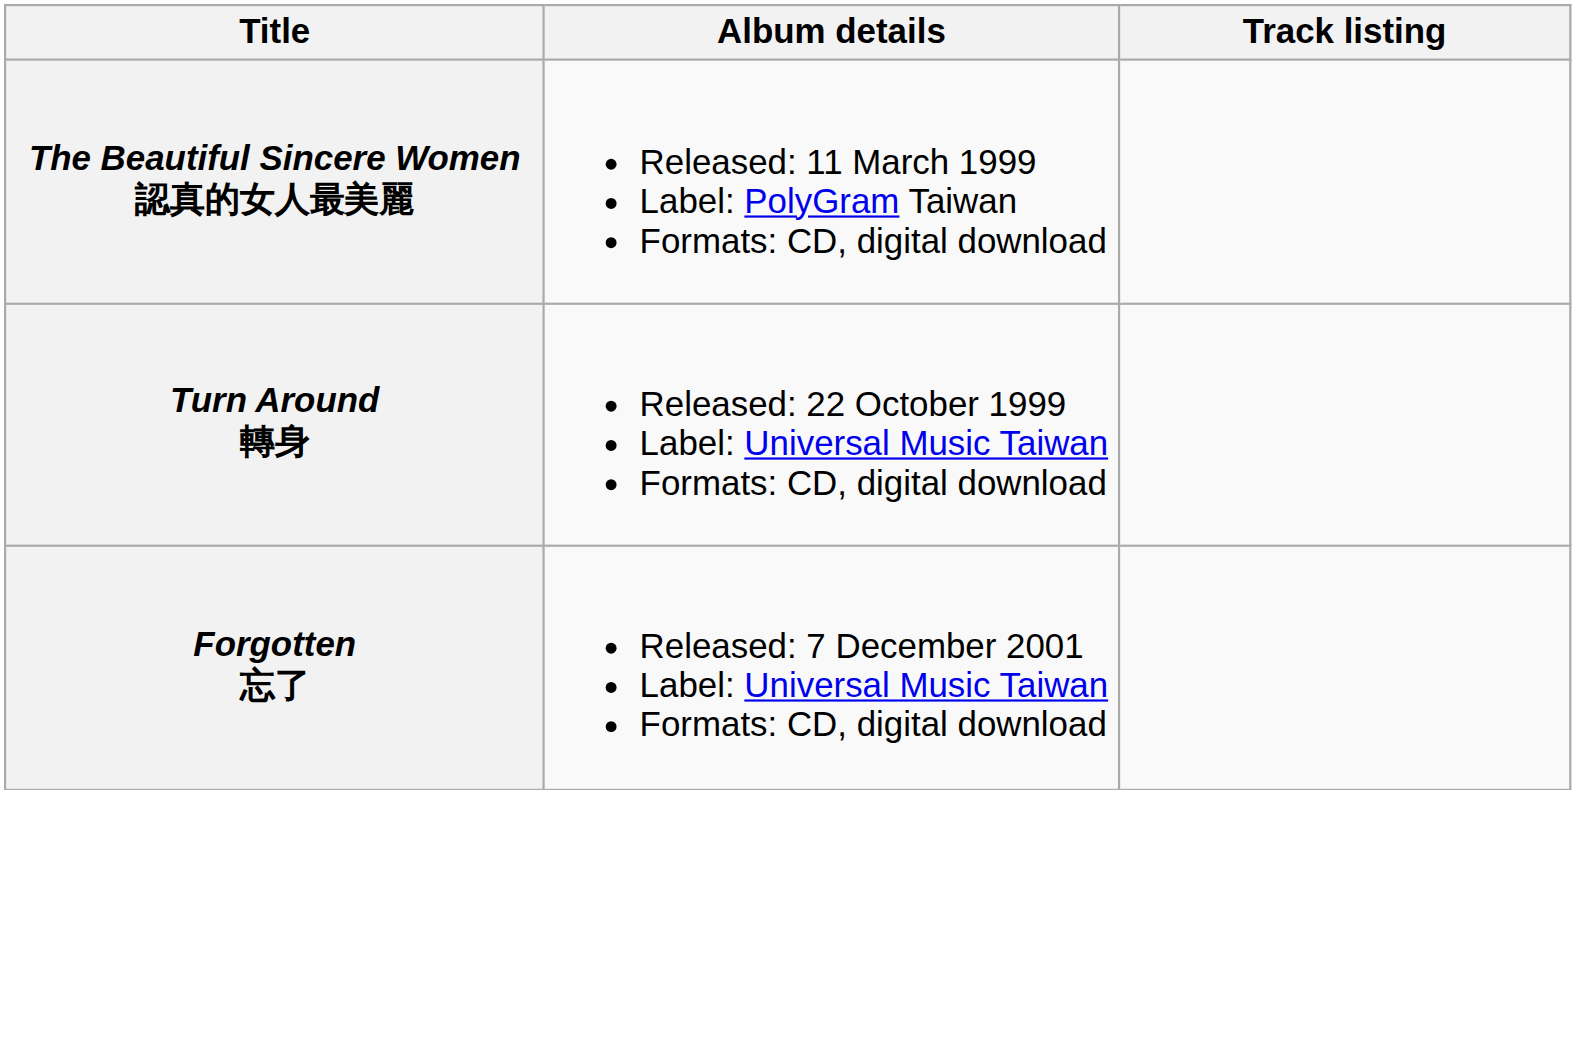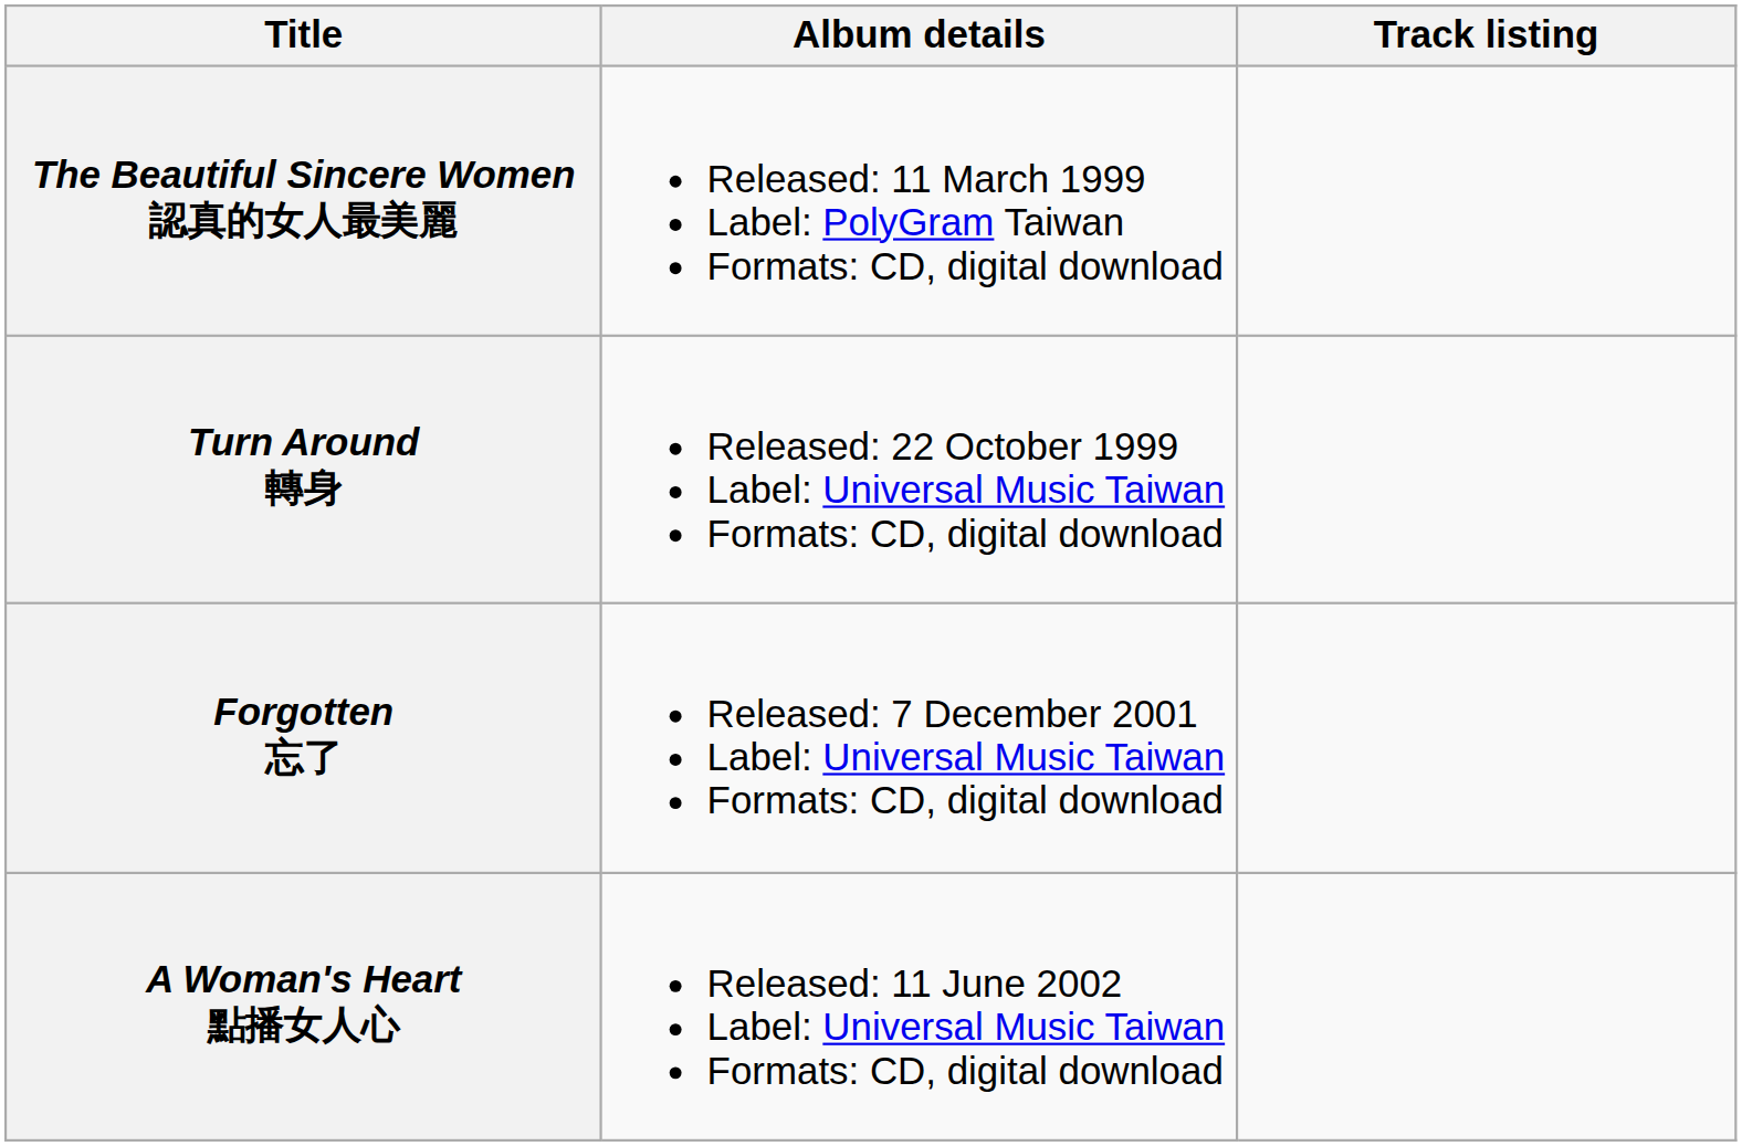 <table class="wikitable plainrowheaders" style="text-align:center;">
 <tr>
 <th style="width:15em;">Title</th>
 <th style="width:16em;">Album details</th>
 <th style="width:200px;">Track listing</th>
 </tr>
 <tr>
 <th scope="row"><em>The Beautiful Sincere Women</em> <br>認真的女人最美麗</th>
 <td align="left"><br><ul><li>Released: 11 March 1999</li><li>Label: <a href='#'>PolyGram</a> Taiwan</li><li>Formats: CD, digital download</li></ul></td>
 <td align="center"></td>
 </tr>
 <tr>
 <th scope="row"><em>Turn Around</em> <br>轉身</th>
 <td align="left"><br><ul><li>Released: 22 October 1999</li><li>Label: <a href='#'>Universal Music Taiwan</a></li><li>Formats: CD, digital download</li></ul></td>
 <td align="center"></td>
 </tr>
 <tr>
 <th scope="row"><em>Forgotten</em> <br>忘了</th>
 <td align="left"><br><ul><li>Released: 7 December 2001</li><li>Label: <a href='#'>Universal Music Taiwan</a></li><li>Formats: CD, digital download</li></ul></td>
 <td align="center"></td>
 </tr>
+<tr>
+<th scope="row"><em>A Woman's Heart</em> <br>點播女人心</th>
+<td align="left"><br><ul><li>Released: 11 June 2002</li><li>Label: <a href='#'>Universal Music Taiwan</a></li><li>Formats: CD, digital download</li></ul></td>
+<td align="center"></td>
+</tr>
 </table>
